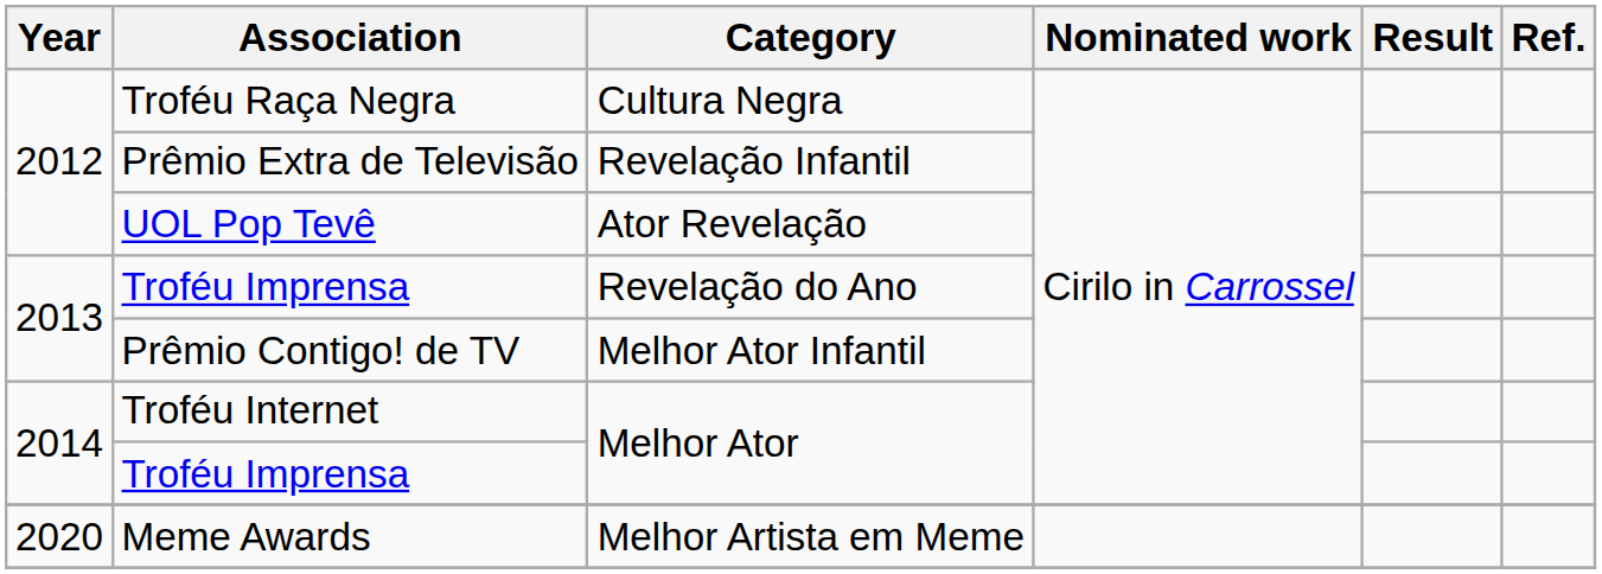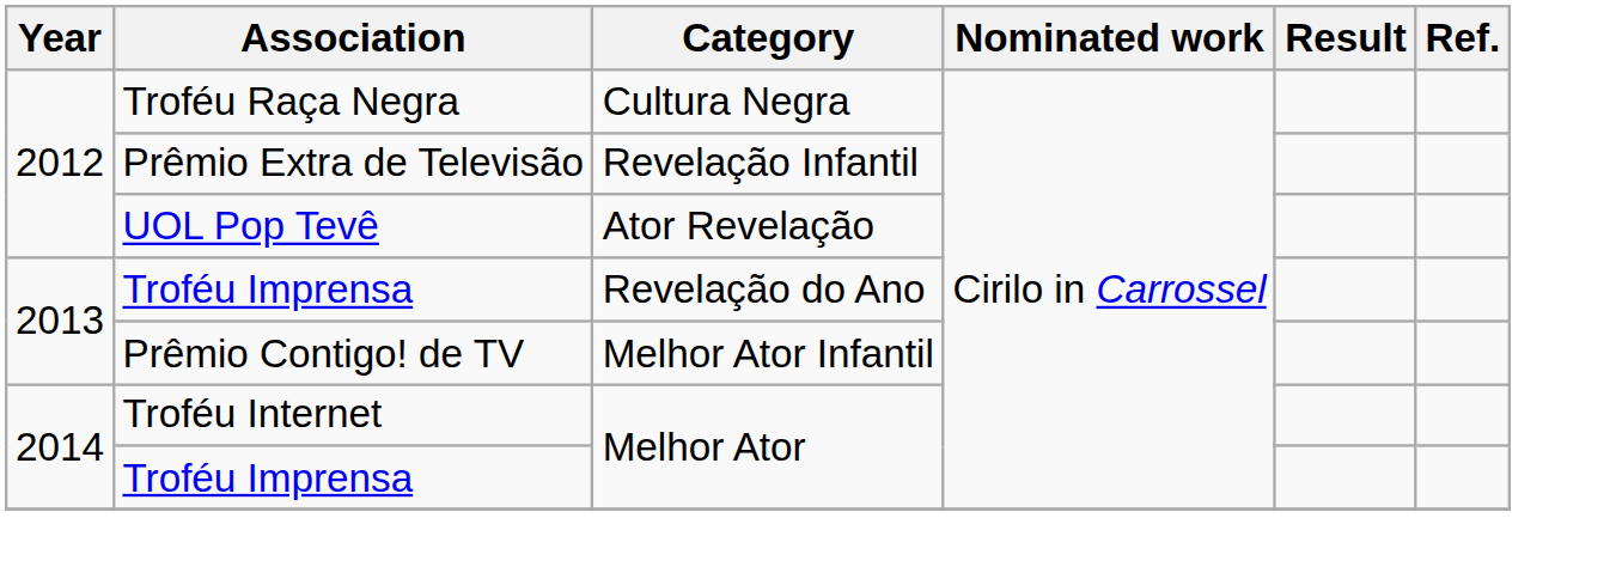 <table class="wikitable" style="font-size:90%">
 <tr>
 <th>Year</th>
 <th>Association</th>
 <th>Category</th>
 <th>Nominated work</th>
 <th>Result</th>
 <th>Ref.</th>
 </tr>
 <tr>
 <td rowspan="3">2012</td>
 <td>Troféu Raça Negra</td>
 <td>Cultura Negra</td>
 <td rowspan="7">Cirilo in <em><a href='#'>Carrossel</a></em></td>
 <td></td>
 <td></td>
 </tr>
 <tr>
 <td>Prêmio Extra de Televisão</td>
 <td>Revelação Infantil</td>
 <td></td>
 <td></td>
 </tr>
 <tr>
 <td><a href='#'>UOL Pop Tevê</a></td>
 <td>Ator Revelação</td>
 <td></td>
 <td></td>
 </tr>
 <tr>
 <td rowspan="2">2013</td>
 <td><a href='#'>Troféu Imprensa</a></td>
 <td>Revelação do Ano</td>
 <td></td>
 <td></td>
 </tr>
 <tr>
 <td>Prêmio Contigo! de TV</td>
 <td>Melhor Ator Infantil</td>
 <td></td>
 <td></td>
 </tr>
 <tr>
 <td rowspan="2">2014</td>
 <td>Troféu Internet</td>
 <td rowspan="2">Melhor Ator</td>
 <td></td>
 <td></td>
 </tr>
 <tr>
 <td><a href='#'>Troféu Imprensa</a></td>
 <td></td>
 <td></td>
 </tr>
 <tr>
 </tr>
 <tr>
-<td>2020</td>
-<td>Meme Awards</td>
-<td>Melhor Artista em Meme</td>
-<td></td>
-<td></td>
-<td></td>
-</tr>
-<tr>
 </tr>
 </table>
